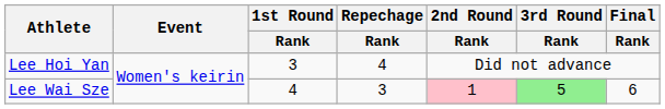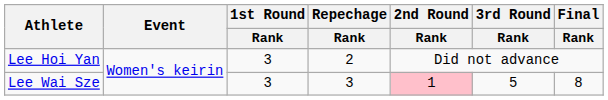 <table class="wikitable" style="font-size:90%">
 <tr>
 <th rowspan=2>Athlete</th>
 <th rowspan=2>Event</th>
 <th>1st Round</th>
 <th>Repechage</th>
 <th>2nd Round</th>
 <th>3rd Round</th>
 <th>Final</th>
 </tr>
 <tr style="font-size:95%">
 <th>Rank</th>
 <th>Rank</th>
 <th>Rank</th>
 <th>Rank</th>
 <th>Rank</th>
 </tr>
 <tr align=center>
 <td align=left><a href='#'>Lee Hoi Yan</a></td>
 <td align=left rowspan=2><a href='#'>Women's keirin</a></td>
 <td>3</td>
-<td>4</td>
+<td>2</td>
 <td colspan="3">Did not advance</td>
 </tr>
 <tr align=center>
 <td align=left><a href='#'>Lee Wai Sze</a></td>
-<td>4</td>
+<td>3</td>
 <td>3</td>
 <td style="background: pink;">1</td>
-<td style="background: lightgreen;">5</td>
-<td>6</td>
+<td>5</td>
+<td>8</td>
 </tr>
 </table>
